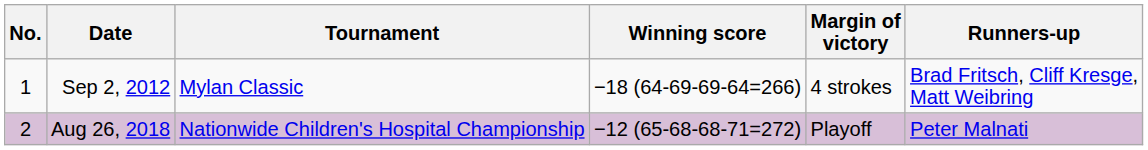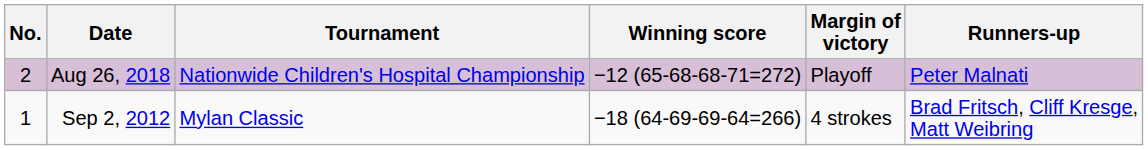 <table class="wikitable" style="font-size:95%;">
 <tr>
 <th>No.</th>
 <th>Date</th>
 <th>Tournament</th>
 <th>Winning score</th>
 <th>Margin of<br>victory</th>
 <th>Runners-up</th>
 </tr>
+<tr style="background:#D8BFD8;">
+<td align=center>2</td>
+<td align=right>Aug 26, <a href='#'>2018</a></td>
+<td><a href='#'>Nationwide Children's Hospital Championship</a></td>
+<td>−12 (65-68-68-71=272)</td>
+<td>Playoff</td>
+<td> <a href='#'>Peter Malnati</a></td>
+</tr>
 <tr>
 <td align=center>1</td>
 <td align=right>Sep 2, <a href='#'>2012</a></td>
 <td><a href='#'>Mylan Classic</a></td>
 <td>−18 (64-69-69-64=266)</td>
 <td>4 strokes</td>
 <td> <a href='#'>Brad Fritsch</a>,  <a href='#'>Cliff Kresge</a>,<br> <a href='#'>Matt Weibring</a></td>
 </tr>
-<tr style="background:#D8BFD8;">
-<td align=center>2</td>
-<td align=right>Aug 26, <a href='#'>2018</a></td>
-<td><a href='#'>Nationwide Children's Hospital Championship</a></td>
-<td>−12 (65-68-68-71=272)</td>
-<td>Playoff</td>
-<td> <a href='#'>Peter Malnati</a></td>
-</tr>
 </table>
